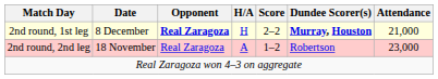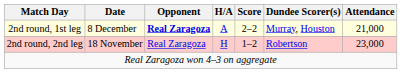 <table class="wikitable" style="text-align:center">
 <tr>
 <th>Match Day</th>
 <th>Date</th>
 <th>Opponent</th>
 <th>H/A</th>
 <th>Score</th>
 <th>Dundee Scorer(s)</th>
 <th>Attendance</th>
 </tr>
 <tr bgcolor="#FFFFDD">
 <td>2nd round, 1st leg</td>
 <td align="left">8 December</td>
 <td align="left"><strong> <a href='#'>Real Zaragoza</a></strong></td>
-<td><a href='#'>H</a></td>
+<td><a href='#'>A</a></td>
 <td>2–2</td>
-<td align="left"><strong><a href='#'>Murray</a>, <a href='#'>Houston</a></strong></td>
+<td align="left"><a href='#'>Murray</a>, <a href='#'>Houston</a></td>
 <td>21,000</td>
 </tr>
 <tr bgcolor="#FFCCCC">
 <td>2nd round, 2nd leg</td>
 <td align="left">18 November</td>
 <td align="left"> <a href='#'>Real Zaragoza</a></td>
-<td><a href='#'>A</a></td>
+<td><a href='#'>H</a></td>
 <td>1–2</td>
 <td align="left"><a href='#'>Robertson</a></td>
 <td>23,000</td>
 </tr>
 <tr>
 <td colspan="7"><em>Real Zaragoza won 4–3 on aggregate</em></td>
 </tr>
 </table>
